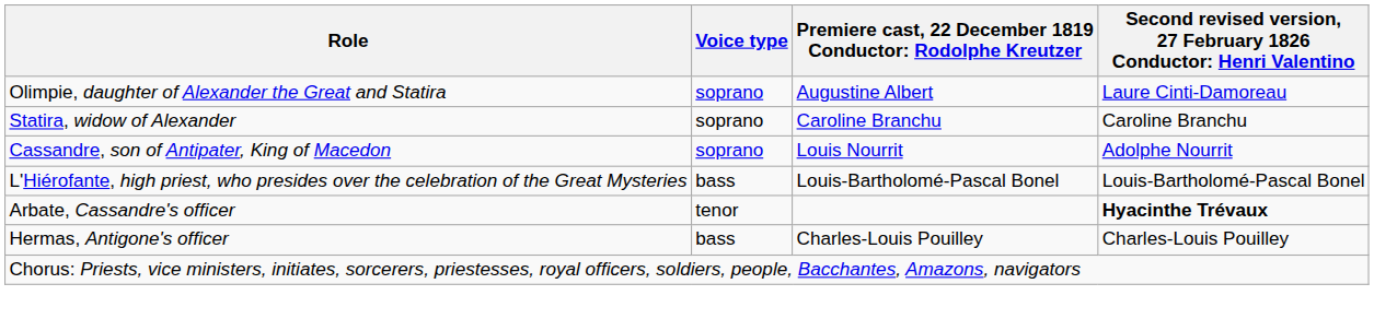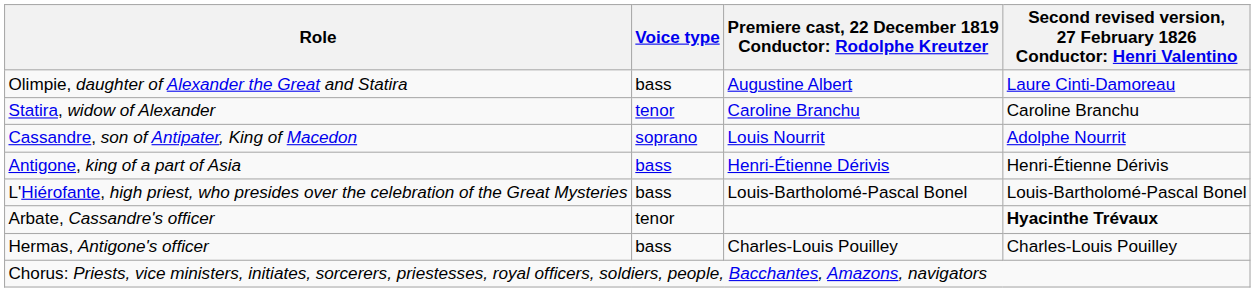 <table class="wikitable">
 <tr>
 <th>Role</th>
 <th><a href='#'>Voice type</a></th>
 <th>Premiere cast, 22 December 1819<br>Conductor: <a href='#'>Rodolphe&nbsp;Kreutzer</a></th>
 <th>Second revised version,<br>27 February 1826<br>Conductor: <a href='#'>Henri&nbsp;Valentino</a></th>
 </tr>
 <tr>
 <td>Olimpie, <em>daughter of <a href='#'>Alexander the Great</a> and Statira</em></td>
-<td><a href='#'>soprano</a></td>
+<td>bass</td>
 <td><a href='#'>Augustine Albert</a></td>
 <td><a href='#'>Laure Cinti-Damoreau</a></td>
 </tr>
 <tr>
 <td><a href='#'>Statira</a>, <em>widow of Alexander</em></td>
-<td>soprano</td>
+<td><a href='#'>tenor</a></td>
 <td><a href='#'>Caroline Branchu</a></td>
 <td>Caroline Branchu</td>
 </tr>
 <tr>
 <td><a href='#'>Cassandre</a>, <em>son of <a href='#'>Antipater</a>, King of <a href='#'>Macedon</a></em></td>
 <td><a href='#'>soprano</a></td>
 <td><a href='#'>Louis Nourrit</a></td>
 <td><a href='#'>Adolphe Nourrit</a></td>
+</tr>
+<tr>
+<td><a href='#'>Antigone</a>, <em>king of a part of Asia</em></td>
+<td><a href='#'>bass</a></td>
+<td><a href='#'>Henri-Étienne Dérivis</a></td>
+<td>Henri-Étienne Dérivis</td>
 </tr>
 <tr>
 <td>L'<a href='#'>Hiérofante</a>, <em>high priest, who presides over the celebration of the Great Mysteries</em></td>
 <td>bass</td>
 <td>Louis-Bartholomé-Pascal Bonel</td>
 <td>Louis-Bartholomé-Pascal Bonel</td>
 </tr>
 <tr>
 <td>Arbate, <em>Cassandre's officer</em></td>
 <td>tenor</td>
 <td></td>
 <td><strong>Hyacinthe Trévaux</strong></td>
 </tr>
 <tr>
 <td>Hermas, <em>Antigone's officer</em></td>
 <td>bass</td>
 <td>Charles-Louis Pouilley</td>
 <td>Charles-Louis Pouilley</td>
 </tr>
 <tr>
 <td colspan="4">Chorus: <em>Priests, vice ministers, initiates, sorcerers, priestesses, royal officers, soldiers, people, <a href='#'>Bacchantes</a>, <a href='#'>Amazons</a>, navigators</em></td>
 </tr>
 </table>
